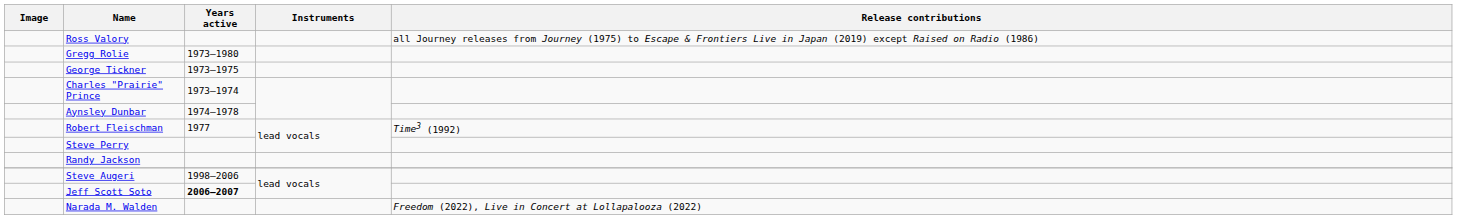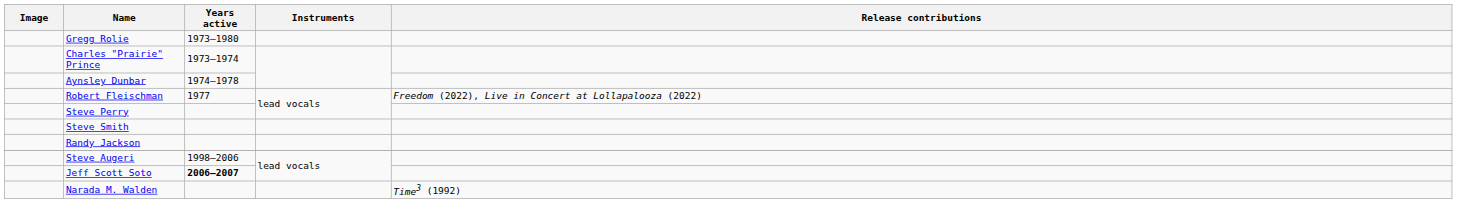 <table class="wikitable" border="1" width=100%>
 <tr>
 <th width="75">Image</th>
 <th width="160">Name</th>
 <th width="90">Years active</th>
 <th width="180">Instruments</th>
 <th>Release contributions</th>
 </tr>
 <tr>
 <td></td>
-<td><a href='#'>Ross Valory</a></td>
-<td></td>
-<td></td>
-<td>all Journey releases from <em>Journey</em> (1975) to <em>Escape & Frontiers Live in Japan</em> (2019) except <em>Raised on Radio</em> (1986)</td>
-</tr>
-<tr>
-<td></td>
 <td><a href='#'>Gregg Rolie</a></td>
 <td>1973–1980</td>
-<td></td>
-<td></td>
-</tr>
-<tr>
-<td></td>
-<td><a href='#'>George Tickner</a></td>
-<td>1973–1975 </td>
 <td></td>
 <td></td>
 </tr>
 <tr>
 <td></td>
 <td><a href='#'>Charles "Prairie" Prince</a></td>
 <td>1973–1974</td>
 <td Rowspan="2"></td>
 <td> </td>
 </tr>
 <tr>
 <td></td>
 <td><a href='#'>Aynsley Dunbar</a></td>
 <td>1974–1978</td>
 <td></td>
 </tr>
 <tr>
 <td></td>
 <td><a href='#'>Robert Fleischman</a></td>
 <td>1977</td>
 <td rowspan="2">lead vocals</td>
-<td><em>Time<sup>3</sup></em> (1992) </td>
+<td><em>Freedom</em> (2022), <em>Live in Concert at Lollapalooza</em> (2022)</td>
 </tr>
 <tr>
 <td></td>
 <td><a href='#'>Steve Perry</a></td>
+<td></td>
+<td></td>
+</tr>
+<tr>
+<td></td>
+<td><a href='#'>Steve Smith</a></td>
+<td></td>
 <td></td>
 <td></td>
 </tr>
 <tr>
 <td></td>
 <td><a href='#'>Randy Jackson</a></td>
 <td></td>
 <td></td>
 <td></td>
 </tr>
 <tr>
 </tr>
 <tr>
 <td></td>
 <td><a href='#'>Steve Augeri</a></td>
 <td>1998–2006</td>
 <td rowspan="2">lead vocals</td>
 <td></td>
 </tr>
 <tr>
 <td></td>
 <td><a href='#'>Jeff Scott Soto</a></td>
 <td><strong>2006–2007</strong></td>
 <td> </td>
 </tr>
 <tr>
 <td></td>
 <td><a href='#'>Narada M. Walden</a></td>
 <td></td>
 <td><br></td>
-<td><em>Freedom</em> (2022), <em>Live in Concert at Lollapalooza</em> (2022)</td>
+<td><em>Time<sup>3</sup></em> (1992) </td>
 </tr>
 </table>
